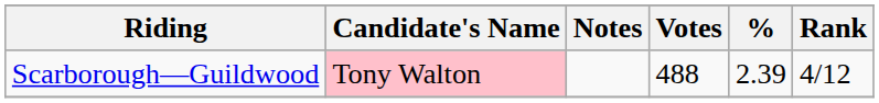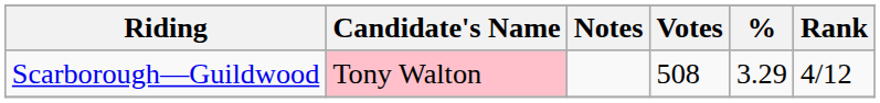 <table class="wikitable sortable plainrowheaders">
 <tr>
 </tr>
 <tr>
 <th scope="col">Riding</th>
 <th scope="col">Candidate's Name</th>
 <th scope="col">Notes</th>
 <th scope="col">Votes</th>
 <th scope="col">%</th>
 <th scope="col">Rank</th>
 </tr>
 <tr>
 <td scope="row"><a href='#'>Scarborough—Guildwood</a></td>
 <td style="background: pink;">Tony Walton</td>
 <td></td>
-<td>488</td>
-<td>2.39</td>
+<td>508</td>
+<td>3.29</td>
 <td>4/12</td>
 </tr>
 <tr>
 </tr>
 </table>
